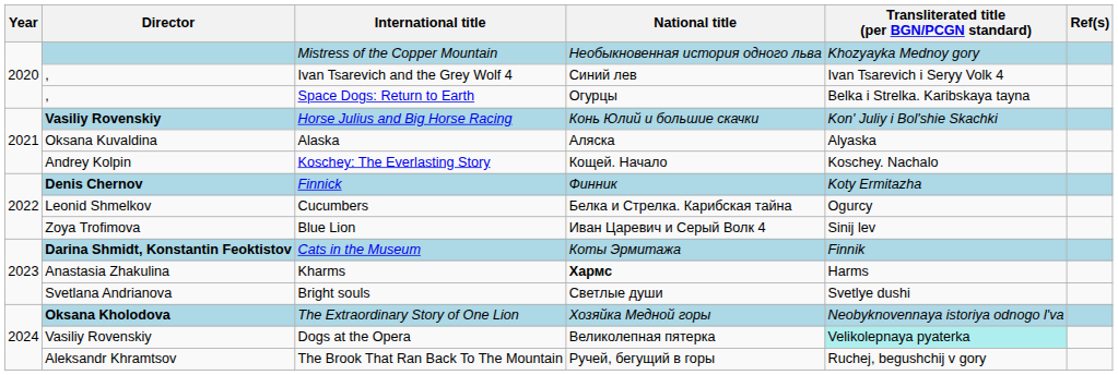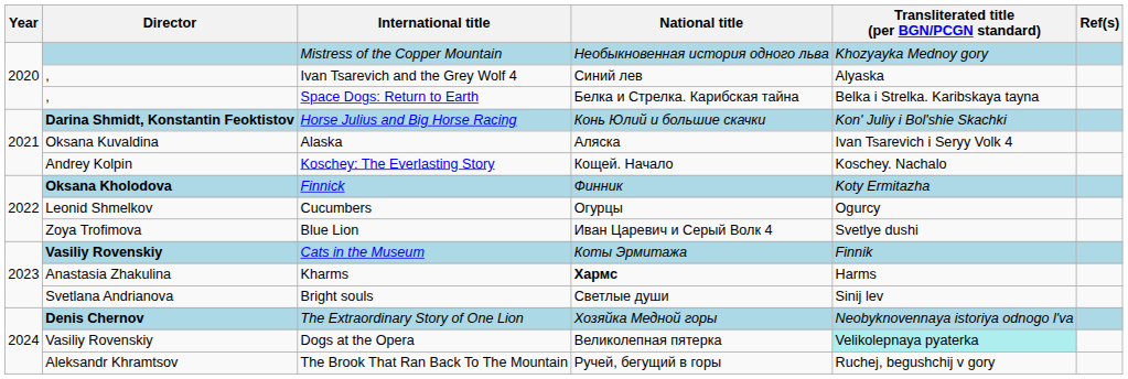 <table class="wikitable sortable">
 <tr>
 <th>Year</th>
 <th>Director</th>
 <th>International title</th>
 <th>National title</th>
 <th>Transliterated title<br>(per <a href='#'>BGN/PCGN</a> standard)</th>
 <th class="unsortable">Ref(s)</th>
 </tr>
 <tr>
 <td rowspan="3">2020</td>
 <td style="background-color:lightblue"><strong></strong></td>
 <td style="background-color:lightblue"><em>Mistress of the Copper Mountain</em></td>
 <td style="background-color:lightblue"><em>Необыкновенная история одного льва</em></td>
 <td style="background-color:lightblue"><em>Khozyayka Mednoy gory</em></td>
 <td style="background-color:lightblue"></td>
 </tr>
 <tr>
 <td>, </td>
 <td>Ivan Tsarevich and the Grey Wolf 4</td>
 <td>Синий лев</td>
-<td>Ivan Tsarevich i Seryy Volk 4</td>
+<td>Alyaska</td>
 <td></td>
 </tr>
 <tr>
 <td>, </td>
 <td><a href='#'>Space Dogs: Return to Earth</a></td>
-<td>Огурцы</td>
+<td>Белка и Стрелка. Карибская тайна</td>
 <td>Belka i Strelka. Karibskaya tayna</td>
 <td></td>
 </tr>
 <tr>
 <td rowspan="3">2021</td>
-<td style="background-color:lightblue"><strong>Vasiliy Rovenskiy</strong></td>
+<td style="background-color:lightblue"><strong>Darina Shmidt, Konstantin Feoktistov</strong></td>
 <td style="background-color:lightblue"><em><a href='#'>Horse Julius and Big Horse Racing</a></em></td>
 <td style="background-color:lightblue"><em>Конь Юлий и большие скачки</em></td>
 <td style="background-color:lightblue"><em>Kon' Juliy i Bol'shie Skachki</em></td>
 <td style="background-color:lightblue"></td>
 </tr>
 <tr>
 <td>Oksana Kuvaldina</td>
 <td>Alaska</td>
 <td>Аляска</td>
-<td>Alyaska</td>
+<td>Ivan Tsarevich i Seryy Volk 4</td>
 <td></td>
 </tr>
 <tr>
 <td>Andrey Kolpin</td>
 <td><a href='#'>Koschey: The Everlasting Story</a></td>
 <td>Кощей. Начало</td>
 <td>Koschey. Nachalo</td>
 <td></td>
 </tr>
 <tr>
 <td rowspan="3">2022</td>
-<td style="background-color:lightblue"><strong>Denis Chernov</strong></td>
+<td style="background-color:lightblue"><strong>Oksana Kholodova</strong></td>
 <td style="background-color:lightblue"><em><a href='#'>Finnick</a></em></td>
 <td style="background-color:lightblue"><em>Финник</em></td>
 <td style="background-color:lightblue"><em>Koty Ermitazha</em></td>
 <td style="background-color:lightblue"></td>
 </tr>
 <tr>
 <td>Leonid Shmelkov</td>
 <td>Cucumbers</td>
-<td>Белка и Стрелка. Карибская тайна</td>
+<td>Огурцы</td>
 <td>Ogurcy</td>
 <td></td>
 </tr>
 <tr>
 <td>Zoya Trofimova</td>
 <td>Blue Lion</td>
 <td>Иван Царевич и Серый Волк 4</td>
-<td>Sinij lev</td>
+<td>Svetlye dushi</td>
 <td></td>
 </tr>
 <tr>
 <td rowspan="3">2023</td>
-<td style="background-color:lightblue"><strong>Darina Shmidt, Konstantin Feoktistov</strong></td>
+<td style="background-color:lightblue"><strong>Vasiliy Rovenskiy</strong></td>
 <td style="background-color:lightblue"><em><a href='#'>Cats in the Museum</a></em></td>
 <td style="background-color:lightblue"><em>Коты Эрмитажа</em></td>
 <td style="background-color:lightblue"><em>Finnik</em></td>
 <td style="background-color:lightblue"></td>
 </tr>
 <tr>
 <td>Anastasia Zhakulina</td>
 <td>Kharms</td>
 <td><strong>Хармс</strong></td>
 <td>Harms</td>
 <td></td>
 </tr>
 <tr>
 <td>Svetlana Andrianova</td>
 <td>Bright souls</td>
 <td>Светлые души</td>
-<td>Svetlye dushi</td>
+<td>Sinij lev</td>
 <td></td>
 </tr>
 <tr>
 <td rowspan="3">2024</td>
-<td style="background-color:lightblue"><strong>Oksana Kholodova</strong></td>
+<td style="background-color:lightblue"><strong>Denis Chernov</strong></td>
 <td style="background-color:lightblue"><em>The Extraordinary Story of One Lion</em></td>
 <td style="background-color:lightblue"><em>Хозяйка Медной горы</em></td>
 <td style="background-color:lightblue"><em>Neobyknovennaya istoriya odnogo l'va</em></td>
 <td style="background-color:lightblue"></td>
 </tr>
 <tr>
 <td>Vasiliy Rovenskiy</td>
 <td>Dogs at the Opera</td>
 <td>Великолепная пятерка</td>
 <td style="background: paleturquoise;">Velikolepnaya pyaterka</td>
 <td></td>
 </tr>
 <tr>
 <td>Aleksandr Khramtsov</td>
 <td>The Brook That Ran Back To The Mountain</td>
 <td>Ручей, бегущий в горы</td>
 <td>Ruchej, begushchij v gory</td>
 <td></td>
 </tr>
 </table>
